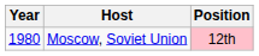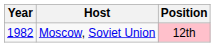 <table class="wikitable" style="text-align: center;">
 <tr>
 <th>Year</th>
 <th>Host</th>
 <th>Position</th>
 </tr>
 <tr>
-<td><a href='#'>1980</a></td>
+<td><a href='#'>1982</a></td>
 <td> <a href='#'>Moscow</a>, <a href='#'>Soviet Union</a></td>
 <td style="background: pink;">12th</td>
 </tr>
 </table>
